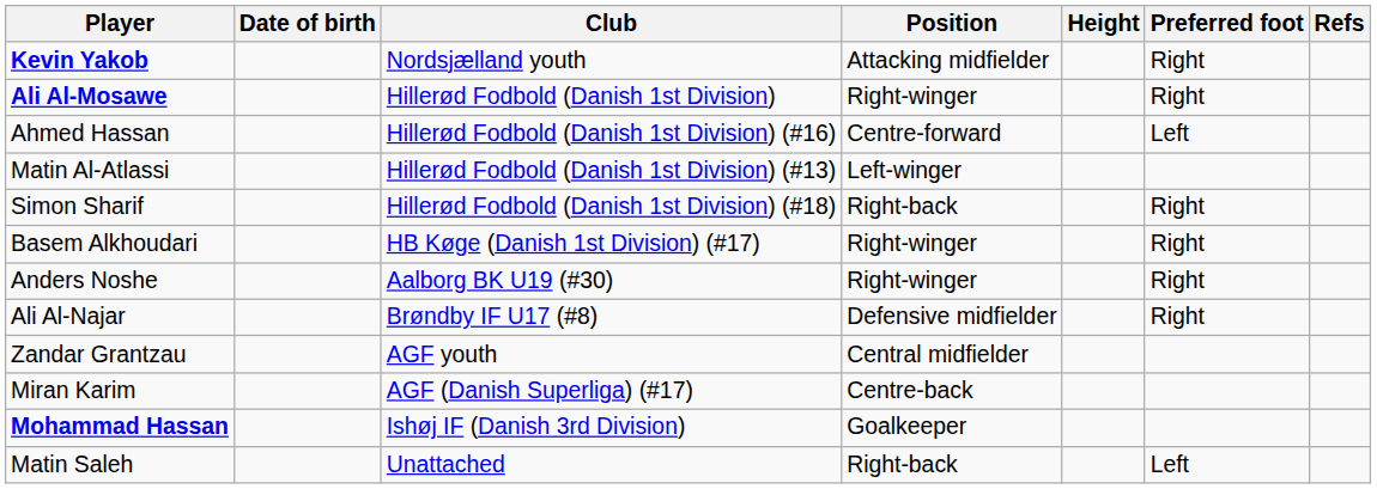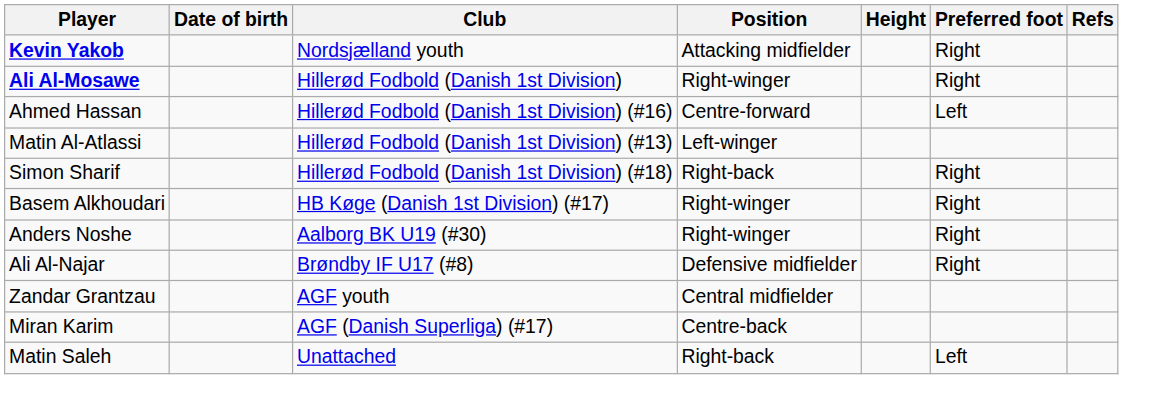 <table class="wikitable sortable">
 <tr>
 <th>Player</th>
 <th>Date of birth</th>
 <th>Club</th>
 <th>Position</th>
 <th>Height</th>
 <th>Preferred foot</th>
 <th>Refs</th>
 </tr>
 <tr>
 <td><strong><a href='#'>Kevin Yakob</a></strong></td>
 <td></td>
 <td><a href='#'>Nordsjælland</a> youth</td>
 <td>Attacking midfielder</td>
 <td></td>
 <td>Right</td>
 <td></td>
 </tr>
 <tr>
 <td><strong><a href='#'>Ali Al-Mosawe</a></strong></td>
 <td></td>
 <td><a href='#'>Hillerød Fodbold</a> (<a href='#'>Danish 1st Division</a>)</td>
 <td>Right-winger</td>
 <td></td>
 <td>Right</td>
 <td></td>
 </tr>
 <tr>
 <td>Ahmed Hassan</td>
 <td></td>
 <td><a href='#'>Hillerød Fodbold</a> (<a href='#'>Danish 1st Division</a>) (#16)</td>
 <td>Centre-forward</td>
 <td></td>
 <td>Left</td>
 <td></td>
 </tr>
 <tr>
 <td>Matin Al-Atlassi</td>
 <td></td>
 <td><a href='#'>Hillerød Fodbold</a> (<a href='#'>Danish 1st Division</a>) (#13)</td>
 <td>Left-winger</td>
 <td></td>
 <td></td>
 <td></td>
 </tr>
 <tr>
 <td>Simon Sharif</td>
 <td></td>
 <td><a href='#'>Hillerød Fodbold</a> (<a href='#'>Danish 1st Division</a>) (#18)</td>
 <td>Right-back</td>
 <td></td>
 <td>Right</td>
 <td></td>
 </tr>
 <tr>
 <td>Basem Alkhoudari</td>
 <td></td>
 <td><a href='#'>HB Køge</a> (<a href='#'>Danish 1st Division</a>) (#17)</td>
 <td>Right-winger</td>
 <td></td>
 <td>Right</td>
 <td></td>
 </tr>
 <tr>
 <td>Anders Noshe</td>
 <td></td>
 <td><a href='#'>Aalborg BK U19</a> (#30)</td>
 <td>Right-winger</td>
 <td></td>
 <td>Right</td>
 <td></td>
 </tr>
 <tr>
 <td>Ali Al-Najar</td>
 <td></td>
 <td><a href='#'>Brøndby IF U17</a> (#8)</td>
 <td>Defensive midfielder</td>
 <td></td>
 <td>Right</td>
 <td></td>
 </tr>
 <tr>
 <td>Zandar Grantzau</td>
 <td></td>
 <td><a href='#'>AGF</a> youth</td>
 <td>Central midfielder</td>
 <td></td>
 <td></td>
 <td></td>
 </tr>
 <tr>
 <td>Miran Karim</td>
 <td></td>
 <td><a href='#'>AGF</a> (<a href='#'>Danish Superliga</a>) (#17)</td>
 <td>Centre-back</td>
 <td></td>
 <td></td>
 <td></td>
 </tr>
 <tr>
-<td><strong><a href='#'>Mohammad Hassan</a></strong></td>
-<td></td>
-<td><a href='#'>Ishøj IF</a> (<a href='#'>Danish 3rd Division</a>)</td>
-<td>Goalkeeper</td>
-<td></td>
-<td></td>
-<td></td>
-</tr>
-<tr>
 <td>Matin Saleh</td>
 <td></td>
 <td><a href='#'>Unattached</a></td>
 <td>Right-back</td>
 <td></td>
 <td>Left</td>
 <td></td>
 </tr>
 </table>
